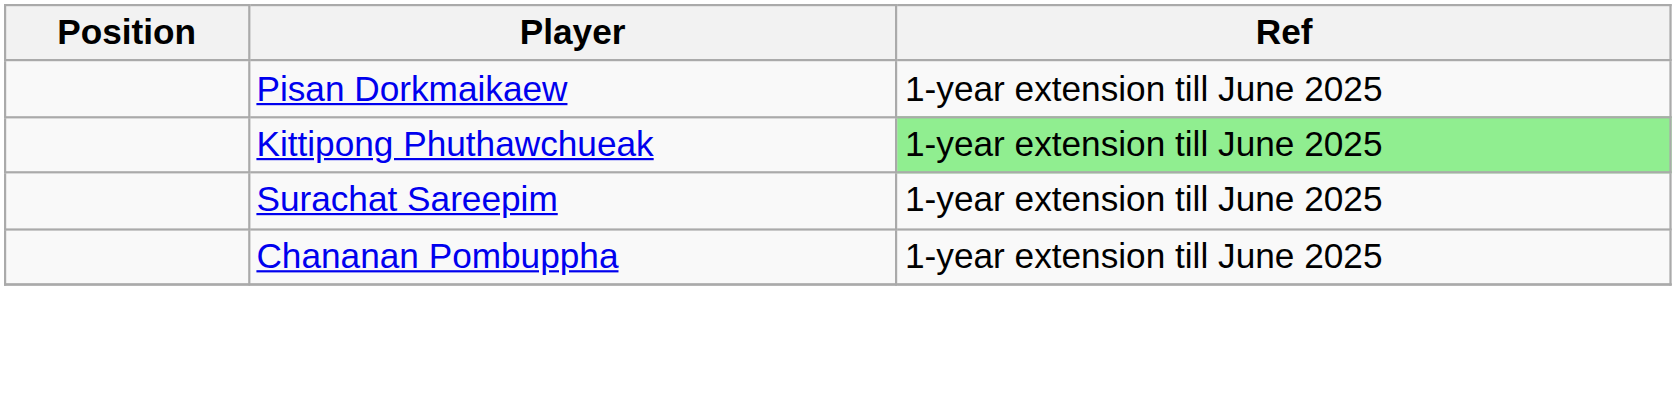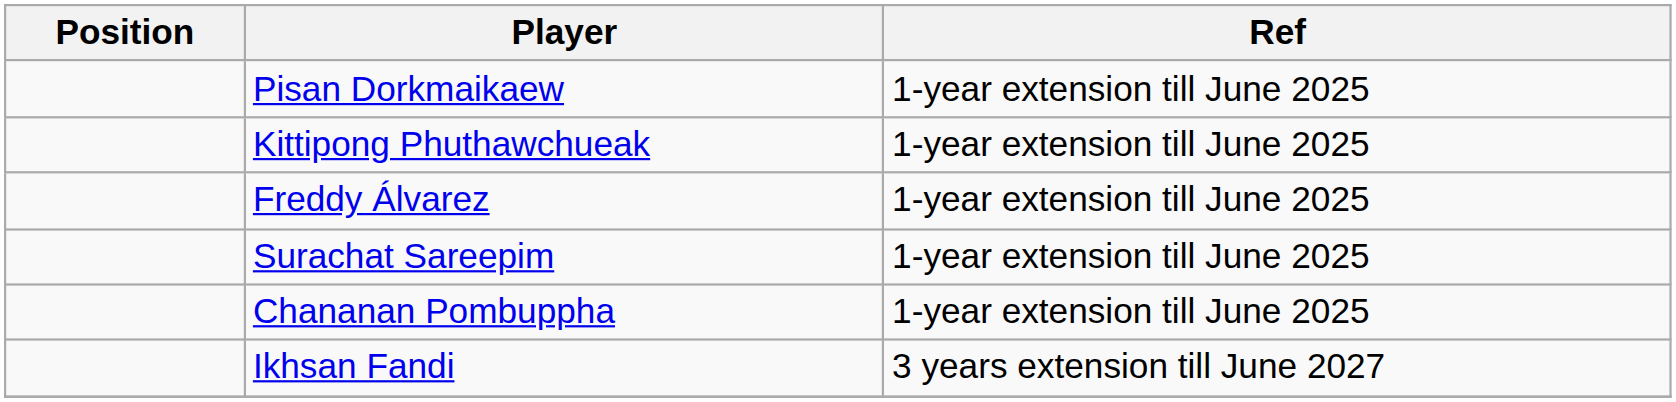 <table class="wikitable sortable" style="width:60%; text-align:center; font-size:100%; text-align:left;">
 <tr>
 <th>Position</th>
 <th>Player</th>
 <th>Ref</th>
 </tr>
 <tr>
 <td></td>
 <td> <a href='#'>Pisan Dorkmaikaew</a></td>
 <td>1-year extension till June 2025 </td>
 </tr>
 <tr>
 <td></td>
 <td> <a href='#'>Kittipong Phuthawchueak</a></td>
-<td style="background: lightgreen;">1-year extension till June 2025 </td>
+<td>1-year extension till June 2025 </td>
+</tr>
+<tr>
+<td></td>
+<td> <a href='#'>Freddy Álvarez</a></td>
+<td>1-year extension till June 2025 </td>
 </tr>
 <tr>
 <td></td>
 <td> <a href='#'>Surachat Sareepim</a></td>
 <td>1-year extension till June 2025 </td>
 </tr>
 <tr>
 <td></td>
 <td> <a href='#'>Chananan Pombuppha</a></td>
 <td>1-year extension till June 2025 </td>
 </tr>
 <tr>
+<td></td>
+<td> <a href='#'>Ikhsan Fandi</a></td>
+<td>3 years extension till June 2027 </td>
+</tr>
+<tr>
 </tr>
 </table>
